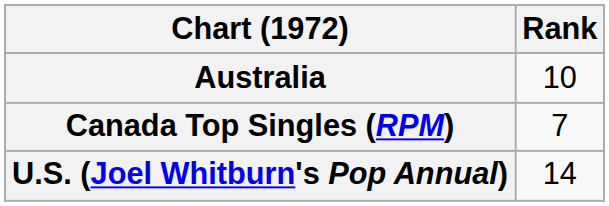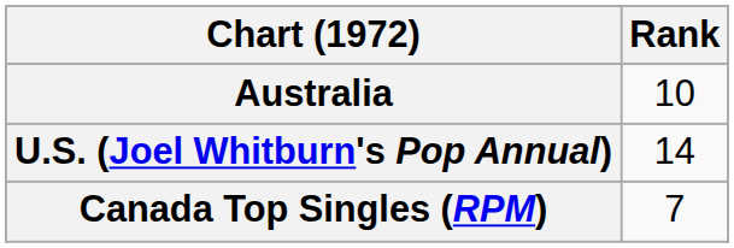 <table class="wikitable sortable plainrowheaders">
 <tr>
 <th scope="col">Chart (1972)</th>
 <th scope="col">Rank</th>
 </tr>
 <tr>
 <th scope="row">Australia</th>
 <td style="text-align:center;">10</td>
 </tr>
 <tr>
+<th scope="row">U.S. (<a href='#'>Joel Whitburn</a>'s <em>Pop Annual</em>)</th>
+<td style="text-align:center;">14</td>
+</tr>
+<tr>
 <th scope="row">Canada Top Singles (<em><a href='#'>RPM</a></em>)</th>
 <td style="text-align:center;">7</td>
 </tr>
-<tr>
-<th scope="row">U.S. (<a href='#'>Joel Whitburn</a>'s <em>Pop Annual</em>)</th>
-<td style="text-align:center;">14</td>
-</tr>
 </table>
